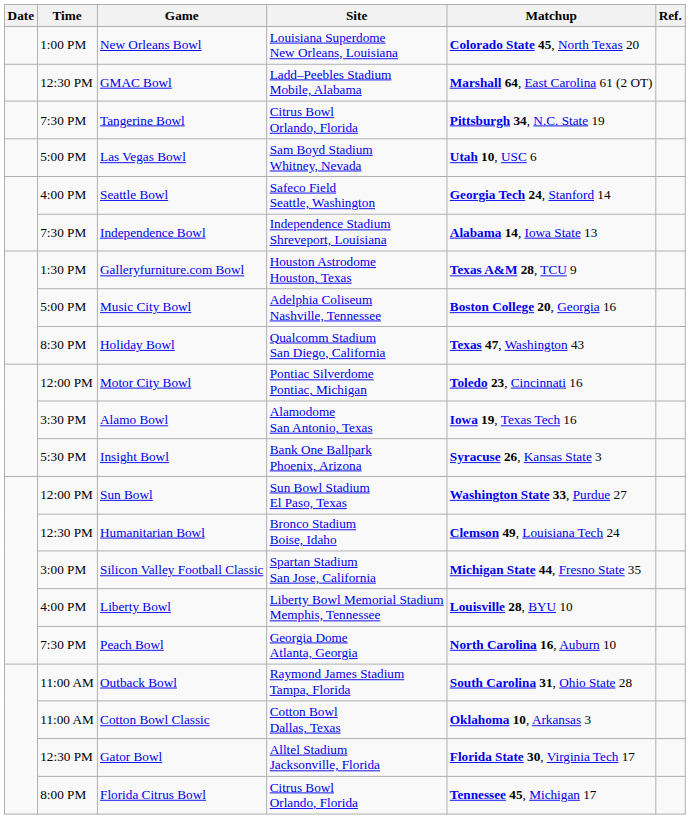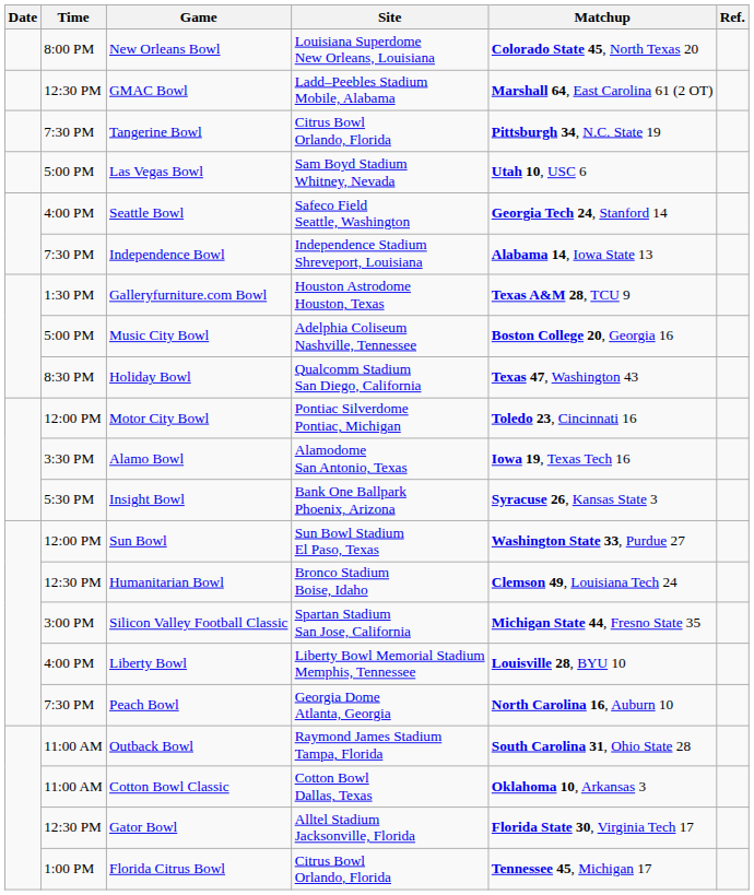 <table class="wikitable" style="font-size:90%;">
 <tr>
 <th>Date</th>
 <th>Time</th>
 <th>Game</th>
 <th>Site</th>
 <th>Matchup</th>
 <th>Ref.</th>
 </tr>
 <tr>
 <td></td>
-<td>1:00 PM</td>
+<td>8:00 PM</td>
 <td><a href='#'>New Orleans Bowl</a></td>
 <td><a href='#'>Louisiana Superdome</a> <br> <a href='#'>New Orleans, Louisiana</a></td>
 <td><strong><a href='#'>Colorado State</a> 45</strong>, <a href='#'>North Texas</a> 20</td>
 <td></td>
 </tr>
 <tr>
 <td></td>
 <td>12:30 PM</td>
 <td><a href='#'>GMAC Bowl</a></td>
 <td><a href='#'>Ladd–Peebles Stadium</a> <br> <a href='#'>Mobile, Alabama</a></td>
 <td><strong><a href='#'>Marshall</a> 64</strong>, <a href='#'>East Carolina</a> 61 (2 OT)</td>
 <td></td>
 </tr>
 <tr>
 <td></td>
 <td>7:30 PM</td>
 <td><a href='#'>Tangerine Bowl</a></td>
 <td><a href='#'>Citrus Bowl</a> <br> <a href='#'>Orlando, Florida</a></td>
 <td><strong><a href='#'>Pittsburgh</a> 34</strong>, <a href='#'>N.C. State</a> 19</td>
 <td></td>
 </tr>
 <tr>
 <td></td>
 <td>5:00 PM</td>
 <td><a href='#'>Las Vegas Bowl</a></td>
 <td><a href='#'>Sam Boyd Stadium</a> <br> <a href='#'>Whitney, Nevada</a></td>
 <td><strong><a href='#'>Utah</a> 10</strong>, <a href='#'>USC</a> 6</td>
 <td></td>
 </tr>
 <tr>
 <td rowspan=2></td>
 <td>4:00 PM</td>
 <td><a href='#'>Seattle Bowl</a></td>
 <td><a href='#'>Safeco Field</a> <br> <a href='#'>Seattle, Washington</a></td>
 <td><strong><a href='#'>Georgia Tech</a> 24</strong>, <a href='#'>Stanford</a> 14</td>
 <td></td>
 </tr>
 <tr>
 <td>7:30 PM</td>
 <td><a href='#'>Independence Bowl</a></td>
 <td><a href='#'>Independence Stadium</a> <br> <a href='#'>Shreveport, Louisiana</a></td>
 <td><strong><a href='#'>Alabama</a> 14</strong>, <a href='#'>Iowa State</a> 13</td>
 <td></td>
 </tr>
 <tr>
 <td rowspan=3></td>
 <td>1:30 PM</td>
 <td><a href='#'>Galleryfurniture.com Bowl</a></td>
 <td><a href='#'>Houston Astrodome</a> <br> <a href='#'>Houston, Texas</a></td>
 <td><strong><a href='#'>Texas A&M</a> 28</strong>, <a href='#'>TCU</a> 9</td>
 <td></td>
 </tr>
 <tr>
 <td>5:00 PM</td>
 <td><a href='#'>Music City Bowl</a></td>
 <td><a href='#'>Adelphia Coliseum</a> <br> <a href='#'>Nashville, Tennessee</a></td>
 <td><strong><a href='#'>Boston College</a> 20</strong>, <a href='#'>Georgia</a> 16</td>
 <td></td>
 </tr>
 <tr>
 <td>8:30 PM</td>
 <td><a href='#'>Holiday Bowl</a></td>
 <td><a href='#'>Qualcomm Stadium</a> <br> <a href='#'>San Diego, California</a></td>
 <td><strong><a href='#'>Texas</a> 47</strong>, <a href='#'>Washington</a> 43</td>
 <td></td>
 </tr>
 <tr>
 <td rowspan=3></td>
 <td>12:00 PM</td>
 <td><a href='#'>Motor City Bowl</a></td>
 <td><a href='#'>Pontiac Silverdome</a> <br> <a href='#'>Pontiac, Michigan</a></td>
 <td><strong><a href='#'>Toledo</a> 23</strong>, <a href='#'>Cincinnati</a> 16</td>
 <td></td>
 </tr>
 <tr>
 <td>3:30 PM</td>
 <td><a href='#'>Alamo Bowl</a></td>
 <td><a href='#'>Alamodome</a> <br> <a href='#'>San Antonio, Texas</a></td>
 <td><strong><a href='#'>Iowa</a> 19</strong>, <a href='#'>Texas Tech</a> 16</td>
 <td></td>
 </tr>
 <tr>
 <td>5:30 PM</td>
 <td><a href='#'>Insight Bowl</a></td>
 <td><a href='#'>Bank One Ballpark</a> <br> <a href='#'>Phoenix, Arizona</a></td>
 <td><strong><a href='#'>Syracuse</a> 26</strong>, <a href='#'>Kansas State</a> 3</td>
 <td></td>
 </tr>
 <tr>
 <td rowspan=5></td>
 <td>12:00 PM</td>
 <td><a href='#'>Sun Bowl</a></td>
 <td><a href='#'>Sun Bowl Stadium</a> <br> <a href='#'>El Paso, Texas</a></td>
 <td><strong><a href='#'>Washington State</a> 33</strong>, <a href='#'>Purdue</a> 27</td>
 <td></td>
 </tr>
 <tr>
 <td>12:30 PM</td>
 <td><a href='#'>Humanitarian Bowl</a></td>
 <td><a href='#'>Bronco Stadium</a> <br> <a href='#'>Boise, Idaho</a></td>
 <td><strong><a href='#'>Clemson</a> 49</strong>, <a href='#'>Louisiana Tech</a> 24</td>
 <td></td>
 </tr>
 <tr>
 <td>3:00 PM</td>
 <td><a href='#'>Silicon Valley Football Classic</a></td>
 <td><a href='#'>Spartan Stadium</a> <br> <a href='#'>San Jose, California</a></td>
 <td><strong><a href='#'>Michigan State</a> 44</strong>, <a href='#'>Fresno State</a> 35</td>
 <td></td>
 </tr>
 <tr>
 <td>4:00 PM</td>
 <td><a href='#'>Liberty Bowl</a></td>
 <td><a href='#'>Liberty Bowl Memorial Stadium</a> <br> <a href='#'>Memphis, Tennessee</a></td>
 <td><strong><a href='#'>Louisville</a> 28</strong>, <a href='#'>BYU</a> 10</td>
 <td></td>
 </tr>
 <tr>
 <td>7:30 PM</td>
 <td><a href='#'>Peach Bowl</a></td>
 <td><a href='#'>Georgia Dome</a> <br> <a href='#'>Atlanta, Georgia</a></td>
 <td><strong><a href='#'>North Carolina</a> 16</strong>, <a href='#'>Auburn</a> 10</td>
 <td></td>
 </tr>
 <tr>
 <td rowspan=4></td>
 <td>11:00 AM</td>
 <td><a href='#'>Outback Bowl</a></td>
 <td><a href='#'>Raymond James Stadium</a> <br> <a href='#'>Tampa, Florida</a></td>
 <td><strong><a href='#'>South Carolina</a> 31</strong>, <a href='#'>Ohio State</a> 28</td>
 <td></td>
 </tr>
 <tr>
 <td>11:00 AM</td>
 <td><a href='#'>Cotton Bowl Classic</a></td>
 <td><a href='#'>Cotton Bowl</a> <br> <a href='#'>Dallas, Texas</a></td>
 <td><strong><a href='#'>Oklahoma</a> 10</strong>, <a href='#'>Arkansas</a> 3</td>
 <td></td>
 </tr>
 <tr>
 <td>12:30 PM</td>
 <td><a href='#'>Gator Bowl</a></td>
 <td><a href='#'>Alltel Stadium</a> <br> <a href='#'>Jacksonville, Florida</a></td>
 <td><strong><a href='#'>Florida State</a> 30</strong>, <a href='#'>Virginia Tech</a> 17</td>
 <td></td>
 </tr>
 <tr>
-<td>8:00 PM</td>
+<td>1:00 PM</td>
 <td><a href='#'>Florida Citrus Bowl</a></td>
 <td><a href='#'>Citrus Bowl</a> <br> <a href='#'>Orlando, Florida</a></td>
 <td><strong><a href='#'>Tennessee</a> 45</strong>, <a href='#'>Michigan</a> 17</td>
 <td></td>
 </tr>
 </table>
